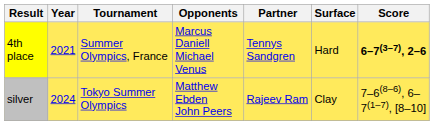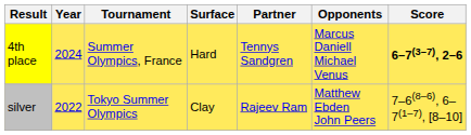 <table class="sortable wikitable">
 <tr>
 <th>Result</th>
 <th>Year</th>
 <th>Tournament</th>
+<th>Surface</th>
+<th>Partner</th>
 <th>Opponents</th>
-<th>Partner</th>
-<th>Surface</th>
 <th class=unsortable>Score</th>
 </tr>
 <tr bgcolor=FFEA5C>
 <td bgcolor=yellow>4th place</td>
-<td><a href='#'>2021</a></td>
+<td><a href='#'>2024</a></td>
 <td><a href='#'>Summer Olympics</a>, France</td>
+<td>Hard</td>
+<td> <a href='#'>Tennys Sandgren</a></td>
 <td> <a href='#'>Marcus Daniell</a> <br>  <a href='#'>Michael Venus</a></td>
-<td> <a href='#'>Tennys Sandgren</a></td>
-<td>Hard</td>
 <td><strong>6–7<sup>(3–7)</sup>, 2–6</strong></td>
 </tr>
 <tr bgcolor=FFEA5C>
 <td bgcolor=silver>silver</td>
-<td><a href='#'>2024</a></td>
+<td><a href='#'>2022</a></td>
 <td><a href='#'>Tokyo Summer Olympics</a></td>
+<td>Clay</td>
+<td> <a href='#'>Rajeev Ram</a></td>
 <td> <a href='#'>Matthew Ebden</a> <br>  <a href='#'>John Peers</a></td>
-<td> <a href='#'>Rajeev Ram</a></td>
-<td>Clay</td>
 <td>7–6<sup>(8–6)</sup>, 6–7<sup>(1–7)</sup>, [8–10]</td>
 </tr>
 </table>
